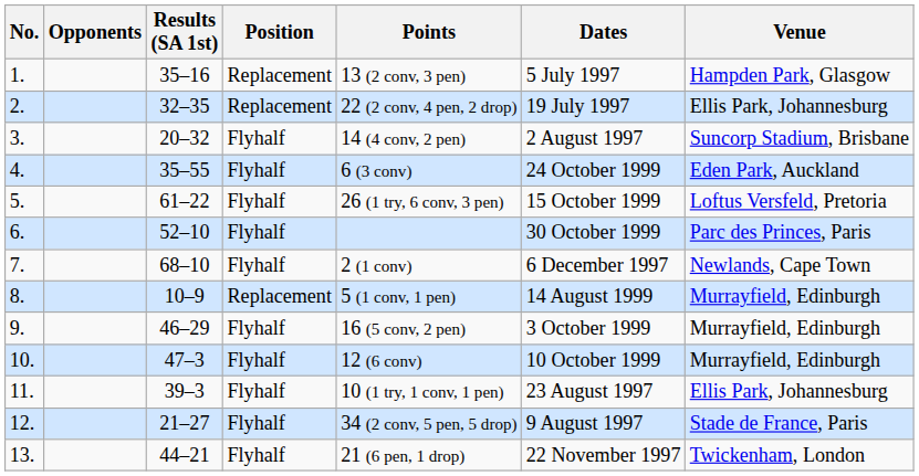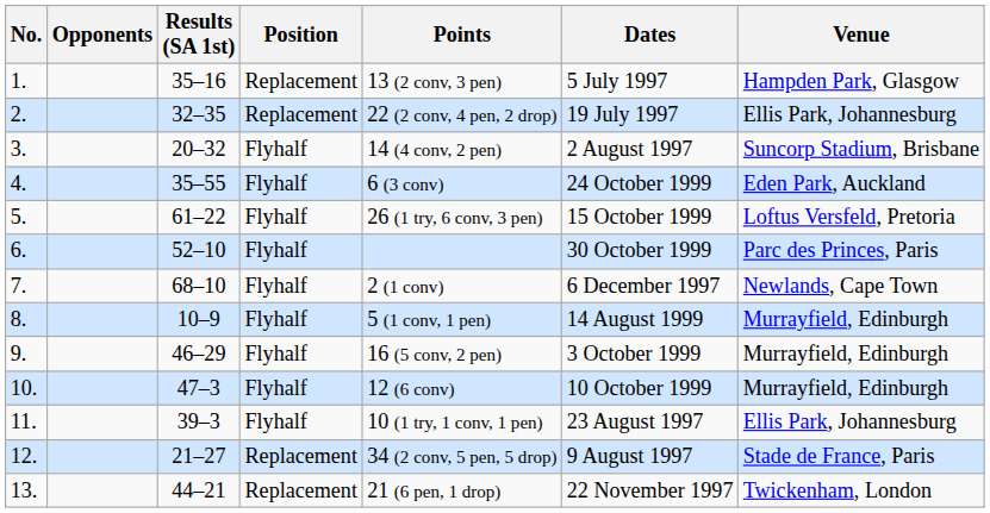 <table class="wikitable sortable">
 <tr>
 <th>No.</th>
 <th>Opponents</th>
 <th>Results<br>(SA 1st)</th>
 <th>Position</th>
 <th>Points</th>
 <th>Dates</th>
 <th>Venue</th>
 </tr>
 <tr>
 <td>1.</td>
 <td></td>
 <td align="center">35–16</td>
 <td>Replacement</td>
 <td>13 <small>(2 conv, 3 pen)</small></td>
 <td>5 July 1997</td>
 <td><a href='#'>Hampden Park</a>, Glasgow</td>
 </tr>
 <tr style="background: #D0E6FF;">
 <td>2.</td>
 <td></td>
 <td align="center">32–35</td>
 <td>Replacement</td>
 <td>22 <small>(2 conv, 4 pen, 2 drop)</small></td>
 <td>19 July 1997</td>
 <td>Ellis Park, Johannesburg</td>
 </tr>
 <tr>
 <td>3.</td>
 <td></td>
 <td align="center">20–32</td>
 <td>Flyhalf</td>
 <td>14 <small>(4 conv, 2 pen)</small></td>
 <td>2 August 1997</td>
 <td><a href='#'>Suncorp Stadium</a>, Brisbane</td>
 </tr>
 <tr style="background: #D0E6FF;">
 <td>4.</td>
 <td></td>
 <td align="center">35–55</td>
 <td>Flyhalf</td>
 <td>6 <small>(3 conv)</small></td>
 <td>24 October 1999</td>
 <td><a href='#'>Eden Park</a>, Auckland</td>
 </tr>
 <tr>
 <td>5.</td>
 <td></td>
 <td align="center">61–22</td>
 <td>Flyhalf</td>
 <td>26 <small>(1 try, 6 conv, 3 pen)</small></td>
 <td>15 October 1999</td>
 <td><a href='#'>Loftus Versfeld</a>, Pretoria</td>
 </tr>
 <tr style="background: #D0E6FF;">
 <td>6.</td>
 <td></td>
 <td align="center">52–10</td>
 <td>Flyhalf</td>
 <td></td>
 <td>30 October 1999</td>
 <td><a href='#'>Parc des Princes</a>, Paris</td>
 </tr>
 <tr>
 <td>7.</td>
 <td></td>
 <td align="center">68–10</td>
 <td>Flyhalf</td>
 <td>2 <small>(1 conv)</small></td>
 <td>6 December 1997</td>
 <td><a href='#'>Newlands</a>, Cape Town</td>
 </tr>
 <tr style="background: #D0E6FF;">
 <td>8.</td>
 <td></td>
 <td align="center">10–9</td>
-<td>Replacement</td>
+<td>Flyhalf</td>
 <td>5 <small>(1 conv, 1 pen)</small></td>
 <td>14 August 1999</td>
 <td><a href='#'>Murrayfield</a>, Edinburgh</td>
 </tr>
 <tr>
 <td>9.</td>
 <td></td>
 <td align="center">46–29</td>
 <td>Flyhalf</td>
 <td>16 <small>(5 conv, 2 pen)</small></td>
 <td>3 October 1999</td>
 <td>Murrayfield, Edinburgh</td>
 </tr>
 <tr style="background: #D0E6FF;">
 <td>10.</td>
 <td></td>
 <td align="center">47–3</td>
 <td>Flyhalf</td>
 <td>12 <small>(6 conv)</small></td>
 <td>10 October 1999</td>
 <td>Murrayfield, Edinburgh</td>
 </tr>
 <tr>
 <td>11.</td>
 <td></td>
 <td align="center">39–3</td>
 <td>Flyhalf</td>
 <td>10 <small>(1 try, 1 conv, 1 pen)</small></td>
 <td>23 August 1997</td>
 <td><a href='#'>Ellis Park</a>, Johannesburg</td>
 </tr>
 <tr style="background: #D0E6FF;">
 <td>12.</td>
 <td></td>
 <td align="center">21–27</td>
-<td>Flyhalf</td>
+<td>Replacement</td>
 <td>34 <small>(2 conv, 5 pen, 5 drop)</small></td>
 <td>9 August 1997</td>
 <td><a href='#'>Stade de France</a>, Paris</td>
 </tr>
 <tr>
 <td>13.</td>
 <td></td>
 <td align="center">44–21</td>
-<td>Flyhalf</td>
+<td>Replacement</td>
 <td>21 <small>(6 pen, 1 drop)</small></td>
 <td>22 November 1997</td>
 <td><a href='#'>Twickenham</a>, London</td>
 </tr>
 </table>
